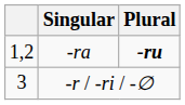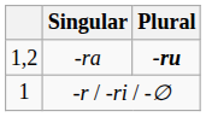 <table class="wikitable" style=text-align:center>
 <tr>
 <th></th>
 <th>Singular</th>
 <th>Plural</th>
 </tr>
 <tr>
 <td>1,2</td>
 <td><em>-ra</em></td>
 <td><strong><em>-ru</em></strong></td>
 </tr>
 <tr>
-<td>3</td>
+<td>1</td>
 <td colspan=2><em>-r</em> / <em>-ri</em> / <em>-∅</em></td>
 </tr>
 </table>
